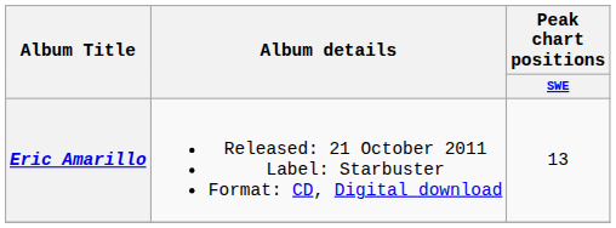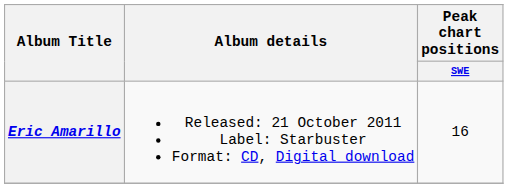 <table class="wikitable plainrowheaders" style="text-align:center;">
 <tr>
 <th scope="col" rowspan="2">Album Title</th>
 <th scope="col" rowspan="2">Album details</th>
 <th scope="col" colspan="1">Peak chart positions</th>
 </tr>
 <tr>
 <th scope="col" style="width:3em;font-size:85%;"><small><a href='#'>SWE</a><br></small></th>
 </tr>
 <tr>
 <th scope="row"><strong><em><a href='#'>Eric Amarillo</a></em></strong></th>
 <td><br><ul><li>Released: 21 October 2011</li><li>Label: Starbuster</li><li>Format: <a href='#'>CD</a>, <a href='#'>Digital download</a></li></ul></td>
-<td>13</td>
+<td>16</td>
 </tr>
 <tr>
 </tr>
 </table>
